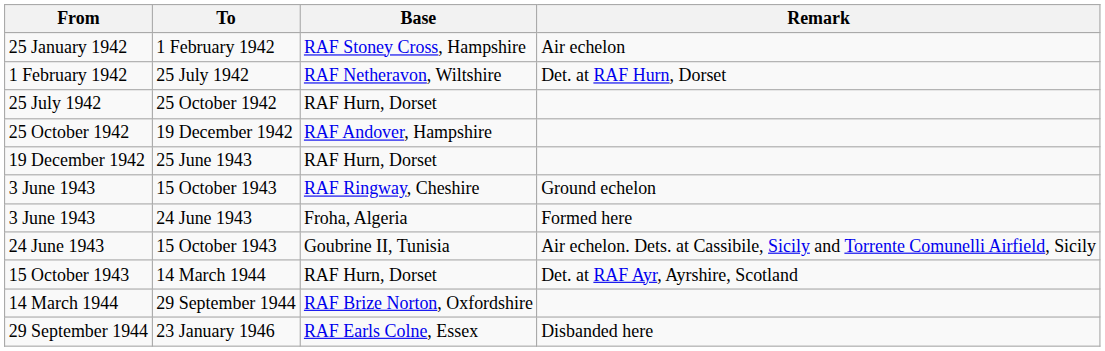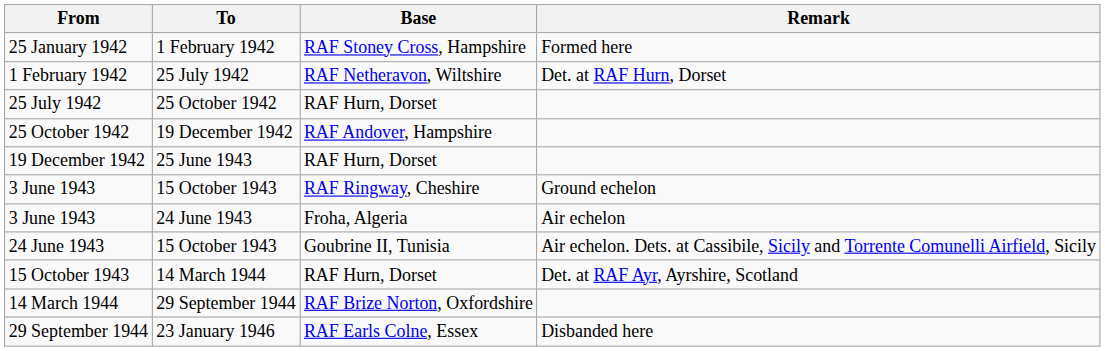 <table class="wikitable">
 <tr>
 <th>From</th>
 <th>To</th>
 <th>Base</th>
 <th>Remark</th>
 </tr>
 <tr>
 <td>25 January 1942</td>
 <td>1 February 1942</td>
 <td><a href='#'>RAF Stoney Cross</a>, Hampshire</td>
-<td>Air echelon</td>
+<td>Formed here</td>
 </tr>
 <tr>
 <td>1 February 1942</td>
 <td>25 July 1942</td>
 <td><a href='#'>RAF Netheravon</a>, Wiltshire</td>
 <td>Det. at <a href='#'>RAF Hurn</a>, Dorset</td>
 </tr>
 <tr>
 <td>25 July 1942</td>
 <td>25 October 1942</td>
 <td>RAF Hurn, Dorset</td>
 <td></td>
 </tr>
 <tr>
 <td>25 October 1942</td>
 <td>19 December 1942</td>
 <td><a href='#'>RAF Andover</a>, Hampshire</td>
 <td></td>
 </tr>
 <tr>
 <td>19 December 1942</td>
 <td>25 June 1943</td>
 <td>RAF Hurn, Dorset</td>
 <td></td>
 </tr>
 <tr>
 <td>3 June 1943</td>
 <td>15 October 1943</td>
 <td><a href='#'>RAF Ringway</a>, Cheshire</td>
 <td>Ground echelon</td>
 </tr>
 <tr>
 <td>3 June 1943</td>
 <td>24 June 1943</td>
 <td>Froha, Algeria</td>
-<td>Formed here</td>
+<td>Air echelon</td>
 </tr>
 <tr>
 <td>24 June 1943</td>
 <td>15 October 1943</td>
 <td>Goubrine II, Tunisia</td>
 <td>Air echelon. Dets. at Cassibile, <a href='#'>Sicily</a> and <a href='#'>Torrente Comunelli Airfield</a>, Sicily</td>
 </tr>
 <tr>
 <td>15 October 1943</td>
 <td>14 March 1944</td>
 <td>RAF Hurn, Dorset</td>
 <td>Det. at <a href='#'>RAF Ayr</a>, Ayrshire, Scotland</td>
 </tr>
 <tr>
 <td>14 March 1944</td>
 <td>29 September 1944</td>
 <td><a href='#'>RAF Brize Norton</a>, Oxfordshire</td>
 <td></td>
 </tr>
 <tr>
 <td>29 September 1944</td>
 <td>23 January 1946</td>
 <td><a href='#'>RAF Earls Colne</a>, Essex</td>
 <td>Disbanded here</td>
 </tr>
 </table>
